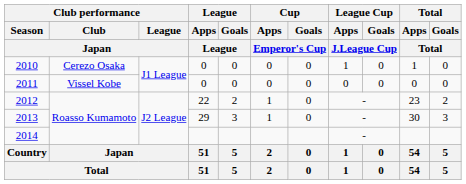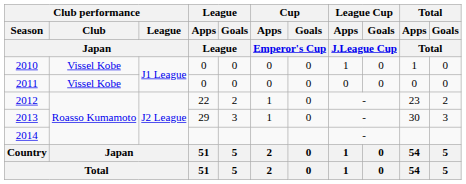 <table class="wikitable" style="text-align:center;">
 <tr>
 <th colspan=3>Club performance</th>
 <th colspan=2>League</th>
 <th colspan=2>Cup</th>
 <th colspan=2>League Cup</th>
 <th colspan=2>Total</th>
 </tr>
 <tr>
 <th>Season</th>
 <th>Club</th>
 <th>League</th>
 <th>Apps</th>
 <th>Goals</th>
 <th>Apps</th>
 <th>Goals</th>
 <th>Apps</th>
 <th>Goals</th>
 <th>Apps</th>
 <th>Goals</th>
 </tr>
 <tr>
 <th colspan=3>Japan</th>
 <th colspan=2>League</th>
 <th colspan=2><a href='#'>Emperor's Cup</a></th>
 <th colspan=2><a href='#'>J.League Cup</a></th>
 <th colspan=2>Total</th>
 </tr>
 <tr>
 <td><a href='#'>2010</a></td>
-<td><a href='#'>Cerezo Osaka</a></td>
+<td><a href='#'>Vissel Kobe</a></td>
 <td rowspan=2><a href='#'>J1 League</a></td>
 <td>0</td>
 <td>0</td>
 <td>0</td>
 <td>0</td>
 <td>1</td>
 <td>0</td>
 <td>1</td>
 <td>0</td>
 </tr>
 <tr>
 <td><a href='#'>2011</a></td>
 <td><a href='#'>Vissel Kobe</a></td>
 <td>0</td>
 <td>0</td>
 <td>0</td>
 <td>0</td>
 <td>0</td>
 <td>0</td>
 <td>0</td>
 <td>0</td>
 </tr>
 <tr>
 <td><a href='#'>2012</a></td>
 <td rowspan=3><a href='#'>Roasso Kumamoto</a></td>
 <td rowspan=3><a href='#'>J2 League</a></td>
 <td>22</td>
 <td>2</td>
 <td>1</td>
 <td>0</td>
 <td colspan=2>-</td>
 <td>23</td>
 <td>2</td>
 </tr>
 <tr>
 <td><a href='#'>2013</a></td>
 <td>29</td>
 <td>3</td>
 <td>1</td>
 <td>0</td>
 <td colspan=2>-</td>
 <td>30</td>
 <td>3</td>
 </tr>
 <tr>
 <td><a href='#'>2014</a></td>
 <td></td>
 <td></td>
 <td></td>
 <td></td>
 <td colspan=2>-</td>
 <td></td>
 <td></td>
 </tr>
 <tr>
 <th rowspan=1>Country</th>
 <th colspan=2>Japan</th>
 <th>51</th>
 <th>5</th>
 <th>2</th>
 <th>0</th>
 <th>1</th>
 <th>0</th>
 <th>54</th>
 <th>5</th>
 </tr>
 <tr>
 <th colspan=3>Total</th>
 <th>51</th>
 <th>5</th>
 <th>2</th>
 <th>0</th>
 <th>1</th>
 <th>0</th>
 <th>54</th>
 <th>5</th>
 </tr>
 </table>
